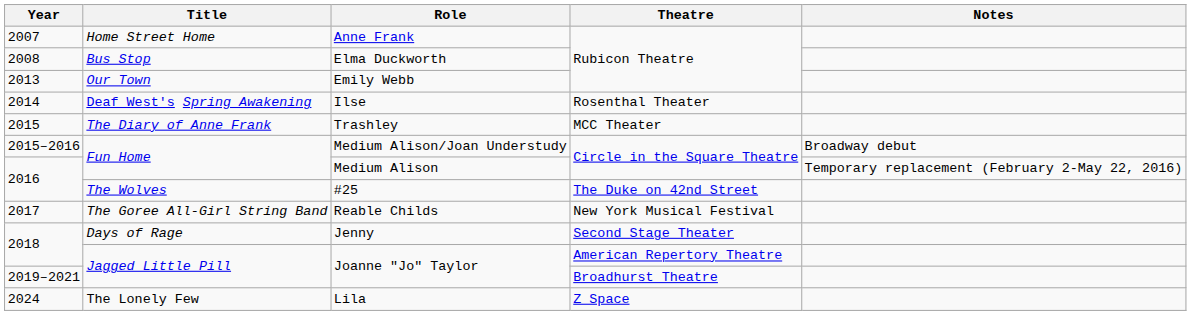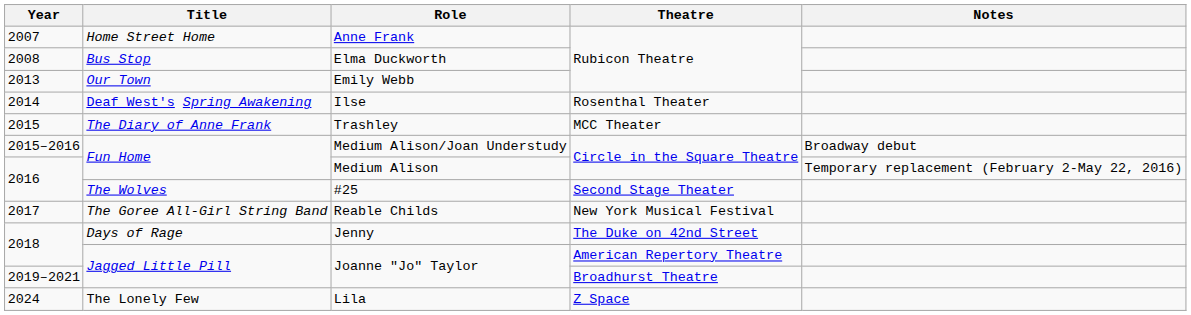 <table class="wikitable">
 <tr>
 <th>Year</th>
 <th>Title</th>
 <th>Role</th>
 <th>Theatre</th>
 <th>Notes</th>
 </tr>
 <tr>
 <td>2007</td>
 <td><em>Home Street Home</em></td>
 <td><a href='#'>Anne Frank</a></td>
 <td rowspan=3>Rubicon Theatre</td>
 <td></td>
 </tr>
 <tr>
 <td>2008</td>
 <td><em><a href='#'>Bus Stop</a></em></td>
 <td>Elma Duckworth</td>
 <td></td>
 </tr>
 <tr>
 <td>2013</td>
 <td><em><a href='#'>Our Town</a></em></td>
 <td>Emily Webb</td>
 <td></td>
 </tr>
 <tr>
 <td>2014</td>
 <td><a href='#'>Deaf West's</a> <a href='#'><em>Spring Awakening</em></a></td>
 <td>Ilse</td>
 <td>Rosenthal Theater</td>
 <td></td>
 </tr>
 <tr>
 <td>2015</td>
 <td><em><a href='#'>The Diary of Anne Frank</a></em></td>
 <td>Trashley</td>
 <td>MCC Theater</td>
 <td></td>
 </tr>
 <tr>
 <td>2015–2016</td>
 <td rowspan=2><a href='#'><em>Fun Home</em></a></td>
 <td>Medium Alison/Joan Understudy</td>
 <td rowspan="2"><a href='#'>Circle in the Square Theatre</a></td>
 <td>Broadway debut</td>
 </tr>
 <tr>
 <td rowspan=2>2016</td>
 <td>Medium Alison</td>
 <td>Temporary replacement (February 2-May 22, 2016)</td>
 </tr>
 <tr>
 <td><a href='#'><em>The Wolves</em></a></td>
 <td>#25</td>
-<td><a href='#'>The Duke on 42nd Street</a></td>
+<td><a href='#'>Second Stage Theater</a></td>
 <td></td>
 </tr>
 <tr>
 <td>2017</td>
 <td><em>The Goree All-Girl String Band</em></td>
 <td>Reable Childs</td>
 <td>New York Musical Festival</td>
 <td></td>
 </tr>
 <tr>
 <td rowspan=2>2018</td>
 <td><em>Days of Rage</em></td>
 <td>Jenny</td>
-<td><a href='#'>Second Stage Theater</a></td>
+<td><a href='#'>The Duke on 42nd Street</a></td>
 <td></td>
 </tr>
 <tr>
 <td rowspan=2><em><a href='#'>Jagged Little Pill</a></em></td>
 <td rowspan="2">Joanne "Jo" Taylor</td>
 <td><a href='#'>American Repertory Theatre</a></td>
 <td></td>
 </tr>
 <tr>
 <td>2019–2021</td>
 <td><a href='#'>Broadhurst Theatre</a></td>
 <td></td>
 </tr>
 <tr>
 <td>2024</td>
 <td>The Lonely Few</td>
 <td>Lila</td>
 <td><a href='#'>Z Space</a></td>
 <td></td>
 </tr>
 </table>
